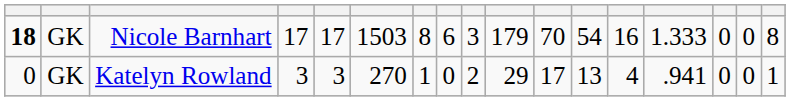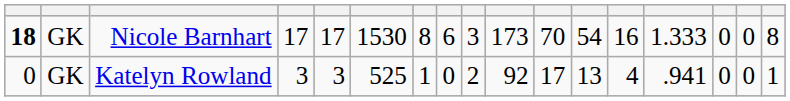 <table class="wikitable sortable" style="text-align:right;">
 <tr>
 <th></th>
 <th></th>
 <th></th>
 <th></th>
 <th></th>
 <th></th>
 <th></th>
 <th></th>
 <th></th>
 <th></th>
 <th></th>
 <th></th>
 <th></th>
 <th></th>
 <th></th>
 <th></th>
 <th></th>
 </tr>
 <tr>
 <td><strong>18</strong></td>
 <td>GK</td>
 <td><a href='#'>Nicole Barnhart</a></td>
 <td>17</td>
 <td>17</td>
-<td>1503</td>
+<td>1530</td>
 <td>8</td>
 <td>6</td>
 <td>3</td>
-<td>179</td>
+<td>173</td>
 <td>70</td>
 <td>54</td>
 <td>16</td>
 <td>1.333</td>
 <td>0</td>
 <td>0</td>
 <td>8</td>
 </tr>
 <tr>
 <td>0</td>
 <td>GK</td>
 <td><a href='#'>Katelyn Rowland</a></td>
 <td>3</td>
 <td>3</td>
-<td>270</td>
+<td>525</td>
 <td>1</td>
 <td>0</td>
 <td>2</td>
-<td>29</td>
+<td>92</td>
 <td>17</td>
 <td>13</td>
 <td>4</td>
 <td>.941</td>
 <td>0</td>
 <td>0</td>
 <td>1</td>
 </tr>
 </table>
